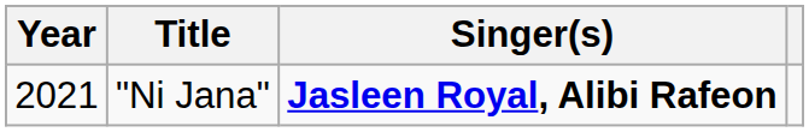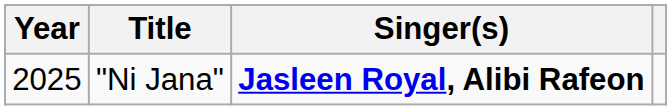 <table class="wikitable sortable">
 <tr>
 <th scope="col">Year</th>
 <th scope="col">Title</th>
 <th scope="col">Singer(s)</th>
 <th class="unsortable" scope="col"></th>
 </tr>
 <tr>
-<td>2021</td>
+<td>2025</td>
 <td>"Ni Jana"</td>
 <td><strong><a href='#'>Jasleen Royal</a>, Alibi Rafeon</strong></td>
 <td></td>
 </tr>
 </table>
